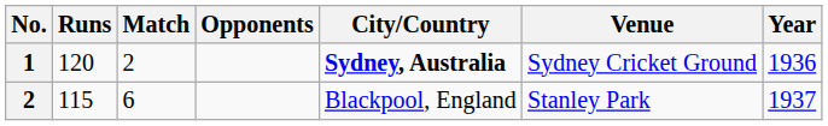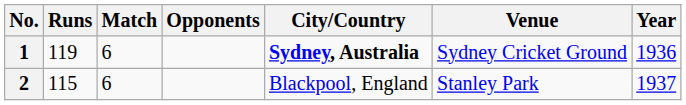 <table class="wikitable">
 <tr>
 <th>No.</th>
 <th>Runs</th>
 <th>Match</th>
 <th>Opponents</th>
 <th>City/Country</th>
 <th>Venue</th>
 <th>Year</th>
 </tr>
 <tr>
 <th>1</th>
-<td>120</td>
-<td>2</td>
+<td>119</td>
+<td>6</td>
 <td></td>
 <td><strong><a href='#'>Sydney</a>, Australia</strong></td>
 <td><a href='#'>Sydney Cricket Ground</a></td>
 <td><a href='#'>1936</a></td>
 </tr>
 <tr>
 <th>2</th>
 <td>115</td>
 <td>6</td>
 <td></td>
 <td><a href='#'>Blackpool</a>, England</td>
 <td><a href='#'>Stanley Park</a></td>
 <td><a href='#'>1937</a></td>
 </tr>
 </table>
